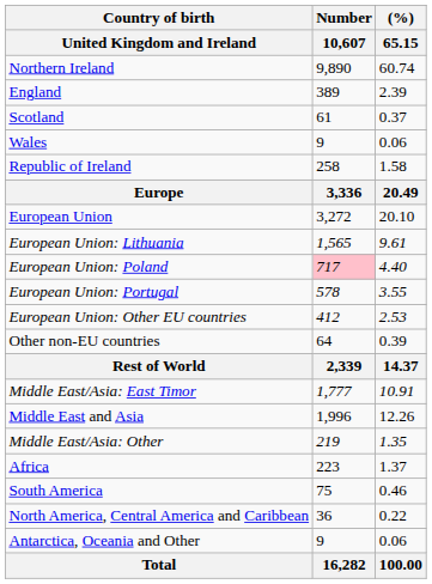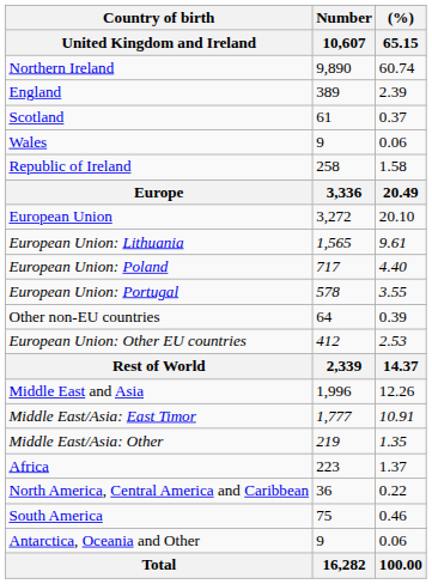 <table class="wikitable">
 <tr>
 <th>Country of birth</th>
 <th>Number</th>
 <th>(%)</th>
 </tr>
 <tr>
 <th>United Kingdom and Ireland</th>
 <th>10,607</th>
 <th>65.15</th>
 </tr>
 <tr>
 <td><a href='#'>Northern Ireland</a></td>
 <td>9,890</td>
 <td>60.74</td>
 </tr>
 <tr>
 <td><a href='#'>England</a></td>
 <td>389</td>
 <td>2.39</td>
 </tr>
 <tr>
 <td><a href='#'>Scotland</a></td>
 <td>61</td>
 <td>0.37</td>
 </tr>
 <tr>
 <td><a href='#'>Wales</a></td>
 <td>9</td>
 <td>0.06</td>
 </tr>
 <tr>
 <td><a href='#'>Republic of Ireland</a></td>
 <td>258</td>
 <td>1.58</td>
 </tr>
 <tr>
 <th>Europe</th>
 <th>3,336</th>
 <th>20.49</th>
 </tr>
 <tr>
 <td><a href='#'>European Union</a></td>
 <td>3,272</td>
 <td>20.10</td>
 </tr>
 <tr>
 <td><em>European Union: <a href='#'>Lithuania</a></em></td>
 <td><em>1,565</em></td>
 <td><em>9.61</em></td>
 </tr>
 <tr>
 <td><em>European Union: <a href='#'>Poland</a></em></td>
-<td style="background: pink;"><em>717</em></td>
+<td><em>717</em></td>
 <td><em>4.40</em></td>
 </tr>
 <tr>
 <td><em>European Union: <a href='#'>Portugal</a></em></td>
 <td><em>578</em></td>
 <td><em>3.55</em></td>
 </tr>
 <tr>
+<td>Other non-EU countries</td>
+<td>64</td>
+<td>0.39</td>
+</tr>
+<tr>
 <td><em>European Union: Other EU countries</em></td>
 <td><em>412</em></td>
 <td><em>2.53</em></td>
-</tr>
-<tr>
-<td>Other non-EU countries</td>
-<td>64</td>
-<td>0.39</td>
 </tr>
 <tr>
 <th>Rest of World</th>
 <th>2,339</th>
 <th>14.37</th>
 </tr>
 <tr>
+<td><a href='#'>Middle East</a> and <a href='#'>Asia</a></td>
+<td>1,996</td>
+<td>12.26</td>
+</tr>
+<tr>
 <td><em>Middle East/Asia: <a href='#'>East Timor</a></em></td>
 <td><em>1,777</em></td>
 <td><em>10.91</em></td>
-</tr>
-<tr>
-<td><a href='#'>Middle East</a> and <a href='#'>Asia</a></td>
-<td>1,996</td>
-<td>12.26</td>
 </tr>
 <tr>
 <td><em>Middle East/Asia: Other</em></td>
 <td><em>219</em></td>
 <td><em>1.35</em></td>
 </tr>
 <tr>
 <td><a href='#'>Africa</a></td>
 <td>223</td>
 <td>1.37</td>
 </tr>
 <tr>
+<td><a href='#'>North America</a>, <a href='#'>Central America</a> and <a href='#'>Caribbean</a></td>
+<td>36</td>
+<td>0.22</td>
+</tr>
+<tr>
 <td><a href='#'>South America</a></td>
 <td>75</td>
 <td>0.46</td>
-</tr>
-<tr>
-<td><a href='#'>North America</a>, <a href='#'>Central America</a> and <a href='#'>Caribbean</a></td>
-<td>36</td>
-<td>0.22</td>
 </tr>
 <tr>
 <td><a href='#'>Antarctica</a>, <a href='#'>Oceania</a> and Other</td>
 <td>9</td>
 <td>0.06</td>
 </tr>
 <tr>
 <th>Total</th>
 <th>16,282</th>
 <th>100.00</th>
 </tr>
 </table>
